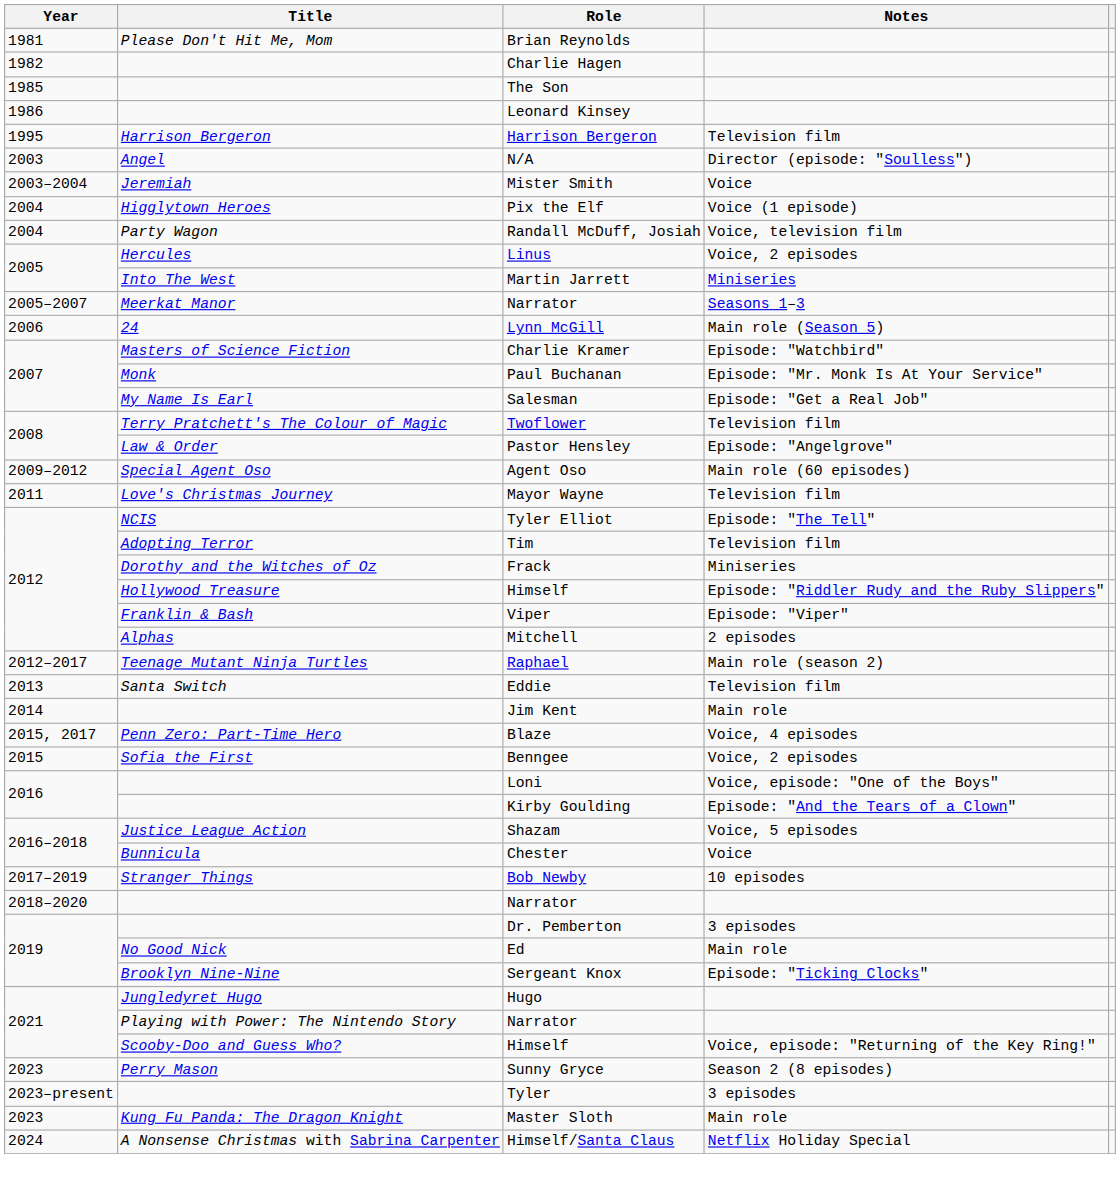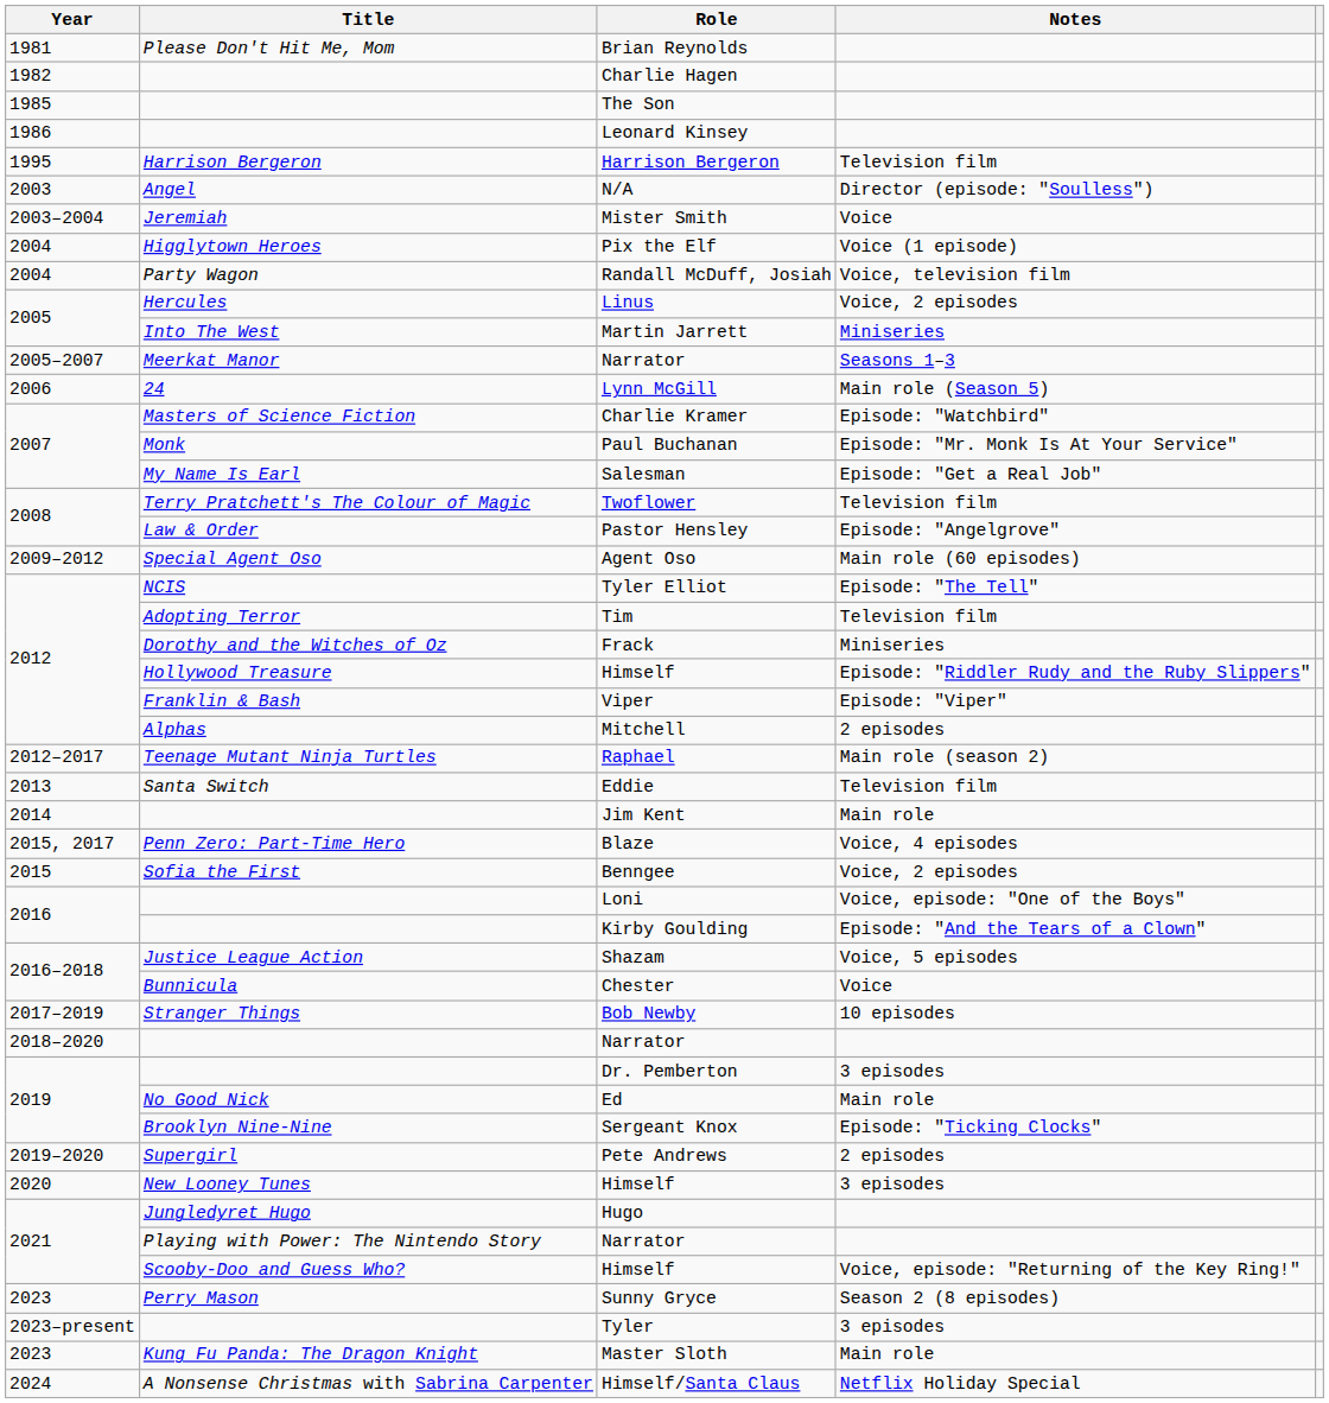 <table class="wikitable sortable plainrowheaders">
 <tr>
 <th scope="col">Year</th>
 <th scope="col">Title</th>
 <th scope="col">Role</th>
 <th scope="col">Notes</th>
 <th scope="col" class="unsortable"></th>
 </tr>
 <tr>
 <td>1981</td>
 <td><em>Please Don't Hit Me, Mom</em></td>
 <td>Brian Reynolds</td>
 <td></td>
 <td></td>
 </tr>
 <tr>
 <td>1982</td>
 <td><em></em></td>
 <td>Charlie Hagen</td>
 <td></td>
 <td></td>
 </tr>
 <tr>
 <td>1985</td>
 <td><em></em></td>
 <td>The Son</td>
 <td></td>
 <td></td>
 </tr>
 <tr>
 <td>1986</td>
 <td><em></em></td>
 <td>Leonard Kinsey</td>
 <td></td>
 <td></td>
 </tr>
 <tr>
 <td>1995</td>
 <td><em><a href='#'>Harrison Bergeron</a></em></td>
 <td><a href='#'>Harrison Bergeron</a></td>
 <td>Television film</td>
 <td></td>
 </tr>
 <tr>
 <td>2003</td>
 <td><em><a href='#'>Angel</a></em></td>
 <td>N/A</td>
 <td>Director (episode: "<a href='#'>Soulless</a>")</td>
 <td></td>
 </tr>
 <tr>
 <td>2003–2004</td>
 <td><em><a href='#'>Jeremiah</a></em></td>
 <td>Mister Smith</td>
 <td>Voice</td>
 <td></td>
 </tr>
 <tr>
 <td>2004</td>
 <td><em><a href='#'>Higglytown Heroes</a></em></td>
 <td>Pix the Elf</td>
 <td>Voice (1 episode)</td>
 <td style="text-align:center;"></td>
 </tr>
 <tr>
 <td>2004</td>
 <td><em>Party Wagon</em></td>
 <td>Randall McDuff, Josiah</td>
 <td>Voice, television film</td>
 <td></td>
 </tr>
 <tr>
 <td rowspan="2">2005</td>
 <td><em><a href='#'>Hercules</a></em></td>
 <td><a href='#'>Linus</a></td>
 <td>Voice, 2 episodes</td>
 <td></td>
 </tr>
 <tr>
 <td><em><a href='#'>Into The West</a></em></td>
 <td>Martin Jarrett</td>
 <td><a href='#'>Miniseries</a></td>
 <td></td>
 </tr>
 <tr>
 <td>2005–2007</td>
 <td><em><a href='#'>Meerkat Manor</a></em></td>
 <td>Narrator</td>
 <td><a href='#'>Seasons 1</a>–<a href='#'>3</a></td>
 <td></td>
 </tr>
 <tr>
 <td>2006</td>
 <td><em><a href='#'>24</a></em></td>
 <td><a href='#'>Lynn McGill</a></td>
 <td>Main role (<a href='#'>Season 5</a>)</td>
 <td></td>
 </tr>
 <tr>
 <td rowspan="3">2007</td>
 <td><em><a href='#'>Masters of Science Fiction</a></em></td>
 <td>Charlie Kramer</td>
 <td>Episode: "Watchbird"</td>
 <td></td>
 </tr>
 <tr>
 <td><em><a href='#'>Monk</a></em></td>
 <td>Paul Buchanan</td>
 <td>Episode: "Mr. Monk Is At Your Service"</td>
 <td></td>
 </tr>
 <tr>
 <td><em><a href='#'>My Name Is Earl</a></em></td>
 <td>Salesman</td>
 <td>Episode: "Get a Real Job"</td>
 <td></td>
 </tr>
 <tr>
 <td rowspan="2">2008</td>
 <td><em><a href='#'>Terry Pratchett's The Colour of Magic</a></em></td>
 <td><a href='#'>Twoflower</a></td>
 <td>Television film</td>
 <td></td>
 </tr>
 <tr>
 <td><em><a href='#'>Law & Order</a></em></td>
 <td>Pastor Hensley</td>
 <td>Episode: "Angelgrove"</td>
 <td></td>
 </tr>
 <tr>
 <td>2009–2012</td>
 <td><em><a href='#'>Special Agent Oso</a></em></td>
 <td>Agent Oso</td>
 <td>Main role (60 episodes)</td>
 <td></td>
 </tr>
 <tr>
-<td>2011</td>
-<td><em><a href='#'>Love's Christmas Journey</a></em></td>
-<td>Mayor Wayne</td>
-<td>Television film</td>
-<td></td>
-</tr>
-<tr>
 <td rowspan="6">2012</td>
 <td><em><a href='#'>NCIS</a></em></td>
 <td>Tyler Elliot</td>
 <td>Episode: "<a href='#'>The Tell</a>"</td>
 <td></td>
 </tr>
 <tr>
 <td><em><a href='#'>Adopting Terror</a></em></td>
 <td>Tim</td>
 <td>Television film</td>
 <td></td>
 </tr>
 <tr>
 <td><em><a href='#'>Dorothy and the Witches of Oz</a></em></td>
 <td>Frack</td>
 <td>Miniseries</td>
 <td></td>
 </tr>
 <tr>
 <td><em><a href='#'>Hollywood Treasure</a></em></td>
 <td>Himself</td>
 <td>Episode: "<a href='#'>Riddler Rudy and the Ruby Slippers</a>"</td>
 <td></td>
 </tr>
 <tr>
 <td><em><a href='#'>Franklin & Bash</a></em></td>
 <td>Viper</td>
 <td>Episode: "Viper"</td>
 <td></td>
 </tr>
 <tr>
 <td><em><a href='#'>Alphas</a></em></td>
 <td>Mitchell</td>
 <td>2 episodes</td>
 <td></td>
 </tr>
 <tr>
 <td>2012–2017</td>
 <td><em><a href='#'>Teenage Mutant Ninja Turtles</a></em></td>
 <td><a href='#'>Raphael</a></td>
 <td>Main role (season 2)</td>
 <td></td>
 </tr>
 <tr>
 <td>2013</td>
 <td><em>Santa Switch</em></td>
 <td>Eddie</td>
 <td>Television film</td>
 <td style="text-align:center;"></td>
 </tr>
 <tr>
 <td>2014</td>
 <td><em></em></td>
 <td>Jim Kent</td>
 <td>Main role</td>
 <td></td>
 </tr>
 <tr>
 <td>2015, 2017</td>
 <td><em><a href='#'>Penn Zero: Part-Time Hero</a></em></td>
 <td>Blaze</td>
 <td>Voice, 4 episodes</td>
 <td style="text-align:center;"></td>
 </tr>
 <tr>
 <td>2015</td>
 <td><em><a href='#'>Sofia the First</a></em></td>
 <td>Benngee</td>
 <td>Voice, 2 episodes</td>
 <td></td>
 </tr>
 <tr>
 <td rowspan="2">2016</td>
 <td><em></em></td>
 <td>Loni</td>
 <td>Voice, episode: "One of the Boys"</td>
 <td style="text-align:center;"></td>
 </tr>
 <tr>
 <td><em></em></td>
 <td>Kirby Goulding</td>
 <td>Episode: "<a href='#'>And the Tears of a Clown</a>"</td>
 <td></td>
 </tr>
 <tr>
 <td rowspan="2">2016–2018</td>
 <td><em><a href='#'>Justice League Action</a></em></td>
 <td>Shazam</td>
 <td>Voice, 5 episodes</td>
 <td></td>
 </tr>
 <tr>
 <td><em><a href='#'>Bunnicula</a></em></td>
 <td>Chester</td>
 <td>Voice</td>
 <td></td>
 </tr>
 <tr>
 <td>2017–2019</td>
 <td><em><a href='#'>Stranger Things</a></em></td>
 <td><a href='#'>Bob Newby</a></td>
 <td>10 episodes</td>
 <td></td>
 </tr>
 <tr>
 <td>2018–2020</td>
 <td><em></em></td>
 <td>Narrator</td>
 <td></td>
 <td></td>
 </tr>
 <tr>
 <td rowspan="3">2019</td>
 <td><em></em></td>
 <td>Dr. Pemberton</td>
 <td>3 episodes</td>
 <td></td>
 </tr>
 <tr>
 <td><em><a href='#'>No Good Nick</a></em></td>
 <td>Ed</td>
 <td>Main role</td>
 <td></td>
 </tr>
 <tr>
 <td><em><a href='#'>Brooklyn Nine-Nine</a></em></td>
 <td>Sergeant Knox</td>
 <td>Episode: "<a href='#'>Ticking Clocks</a>"</td>
 <td></td>
 </tr>
 <tr>
+<td>2019–2020</td>
+<td><em><a href='#'>Supergirl</a></em></td>
+<td>Pete Andrews</td>
+<td>2 episodes</td>
+<td></td>
+</tr>
+<tr>
+<td>2020</td>
+<td><em><a href='#'>New Looney Tunes</a></em></td>
+<td>Himself</td>
+<td>3 episodes</td>
+<td></td>
+</tr>
+<tr>
 <td rowspan="3">2021</td>
 <td><em><a href='#'>Jungledyret Hugo</a></em></td>
 <td>Hugo</td>
 <td></td>
 <td></td>
 </tr>
 <tr>
 <td><em>Playing with Power: The Nintendo Story</em></td>
 <td>Narrator</td>
 <td></td>
 <td></td>
 </tr>
 <tr>
 <td><em><a href='#'>Scooby-Doo and Guess Who?</a></em></td>
 <td>Himself</td>
 <td>Voice, episode: "Returning of the Key Ring!"</td>
 <td></td>
 </tr>
 <tr>
 <td>2023</td>
 <td><em><a href='#'>Perry Mason</a></em></td>
 <td>Sunny Gryce</td>
 <td>Season 2 (8 episodes)</td>
 <td></td>
 </tr>
 <tr>
 <td>2023–present</td>
 <td><em></em></td>
 <td>Tyler</td>
 <td>3 episodes</td>
 <td></td>
 </tr>
 <tr>
 <td>2023</td>
 <td><em><a href='#'>Kung Fu Panda: The Dragon Knight</a></em></td>
 <td>Master Sloth</td>
 <td>Main role</td>
 <td></td>
 </tr>
 <tr>
 <td>2024</td>
 <td><em>A Nonsense Christmas</em> with <a href='#'>Sabrina Carpenter</a></td>
 <td>Himself/<a href='#'>Santa Claus</a></td>
 <td><a href='#'>Netflix</a> Holiday Special</td>
 <td></td>
 </tr>
 </table>
